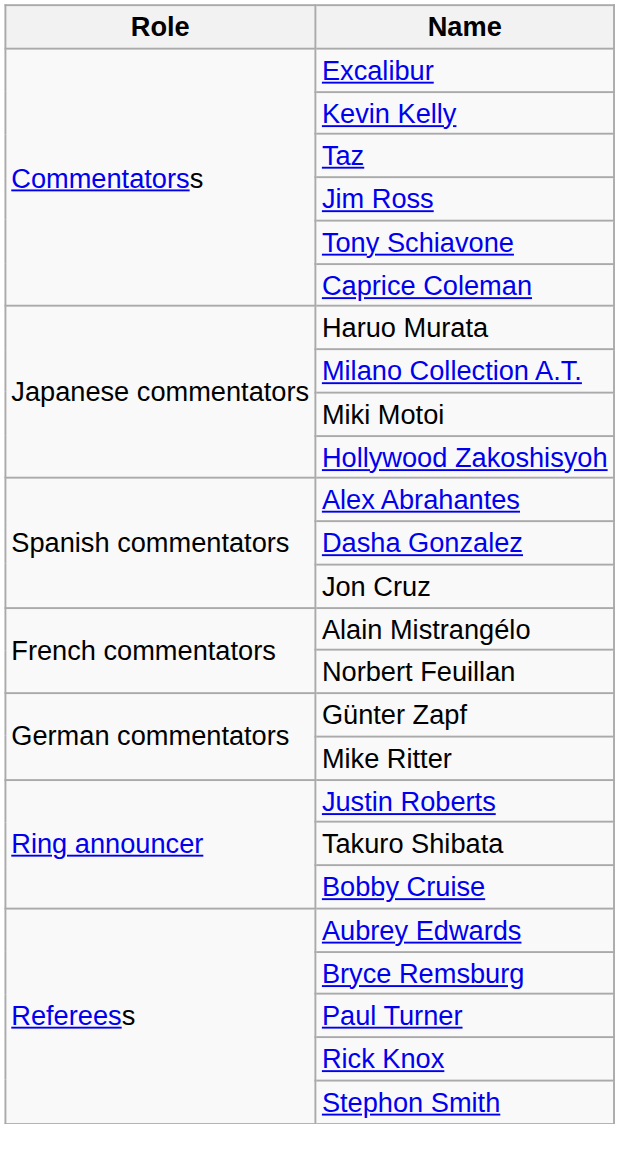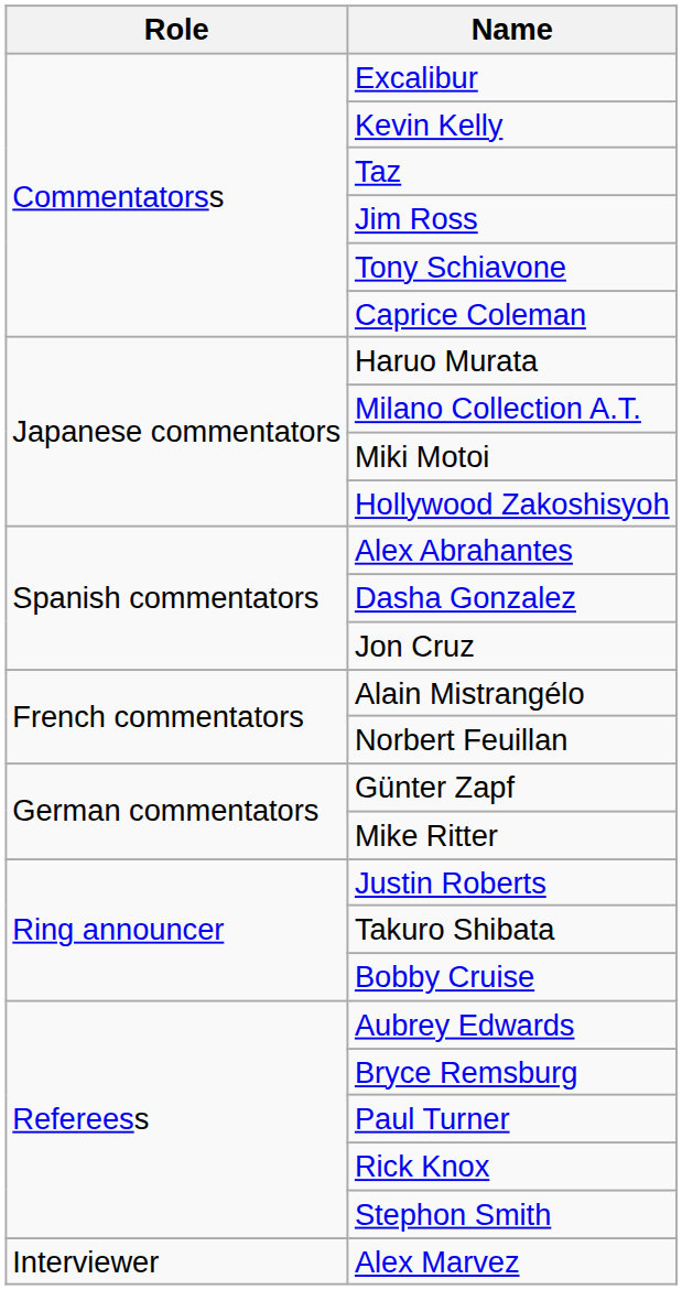 <table class=wikitable style="font-size:90%; margin: 0.5em 0 0.5em 1em; float: right; clear: right;">
 <tr>
 <th>Role</th>
 <th>Name</th>
 </tr>
 <tr>
 <td rowspan=6><a href='#'>Commentators</a>s</td>
 <td><a href='#'>Excalibur</a></td>
 </tr>
 <tr>
 <td><a href='#'>Kevin Kelly</a></td>
 </tr>
 <tr>
 <td><a href='#'>Taz</a></td>
 </tr>
 <tr>
 <td><a href='#'>Jim Ross</a> </td>
 </tr>
 <tr>
 <td><a href='#'>Tony Schiavone</a> </td>
 </tr>
 <tr>
 <td><a href='#'>Caprice Coleman</a> </td>
 </tr>
 <tr>
 <td rowspan=4>Japanese commentators</td>
 <td>Haruo Murata</td>
 </tr>
 <tr>
 <td><a href='#'>Milano Collection A.T.</a></td>
 </tr>
 <tr>
 <td>Miki Motoi</td>
 </tr>
 <tr>
 <td><a href='#'>Hollywood Zakoshisyoh</a> </td>
 </tr>
 <tr>
 <td rowspan=3>Spanish commentators</td>
 <td><a href='#'>Alex Abrahantes</a></td>
 </tr>
 <tr>
 <td><a href='#'>Dasha Gonzalez</a></td>
 </tr>
 <tr>
 <td>Jon Cruz</td>
 </tr>
 <tr>
 <td rowspan=2>French commentators</td>
 <td>Alain Mistrangélo</td>
 </tr>
 <tr>
 <td>Norbert Feuillan</td>
 </tr>
 <tr>
 <td rowspan=2>German commentators</td>
 <td>Günter Zapf</td>
 </tr>
 <tr>
 <td>Mike Ritter</td>
 </tr>
 <tr>
 <td rowspan=3><a href='#'>Ring announcer</a></td>
 <td><a href='#'>Justin Roberts</a></td>
 </tr>
 <tr>
 <td>Takuro Shibata</td>
 </tr>
 <tr>
 <td><a href='#'>Bobby Cruise</a> </td>
 </tr>
 <tr>
 <td rowspan=5><a href='#'>Referees</a>s</td>
 <td><a href='#'>Aubrey Edwards</a></td>
 </tr>
 <tr>
 <td><a href='#'>Bryce Remsburg</a></td>
 </tr>
 <tr>
 <td><a href='#'>Paul Turner</a></td>
 </tr>
 <tr>
 <td><a href='#'>Rick Knox</a></td>
 </tr>
 <tr>
 <td><a href='#'>Stephon Smith</a></td>
 </tr>
+<tr>
+<td rowspan=1>Interviewer</td>
+<td><a href='#'>Alex Marvez</a></td>
+</tr>
 </table>
